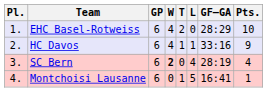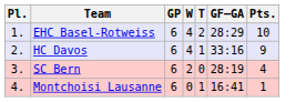 <table class="wikitable">
 <tr>
 <th>Pl.</th>
 <th>Team</th>
 <th>GP</th>
 <th>W</th>
 <th>T</th>
-<th>L</th>
 <th>GF–GA</th>
 <th>Pts.</th>
 </tr>
 <tr align="center " bgcolor="#e6e6fa">
 <td>1.</td>
 <td align="left"><a href='#'>EHC Basel-Rotweiss</a></td>
 <td>6</td>
 <td>4</td>
 <td>2</td>
-<td>0</td>
 <td>28:29</td>
 <td>10</td>
 </tr>
 <tr align="center "  bgcolor="#e6e6fa">
 <td>2.</td>
 <td align="left"><a href='#'>HC Davos</a></td>
 <td>6</td>
 <td>4</td>
 <td>1</td>
-<td>1</td>
 <td>33:16</td>
 <td>9</td>
 </tr>
 <tr align="center "  bgcolor="#ffcccc">
 <td>3.</td>
 <td align="left"><a href='#'>SC Bern</a></td>
 <td>6</td>
-<td><strong>2</strong></td>
+<td>2</td>
 <td>0</td>
-<td>4</td>
 <td>28:19</td>
 <td>4</td>
 </tr>
 <tr align="center "  bgcolor="#ffcccc">
 <td>4.</td>
 <td align="left"><a href='#'>Montchoisi Lausanne</a></td>
 <td>6</td>
 <td>0</td>
 <td>1</td>
-<td>5</td>
 <td>16:41</td>
 <td>1</td>
 </tr>
 </table>
